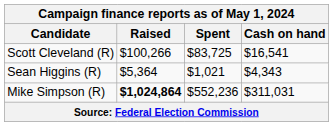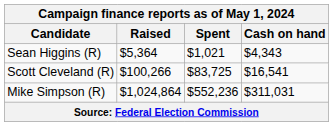 <table class="wikitable sortable">
 <tr>
 <th colspan=4>Campaign finance reports as of May 1, 2024</th>
 </tr>
 <tr style="text-align:center;">
 <th>Candidate</th>
 <th>Raised</th>
 <th>Spent</th>
 <th>Cash on hand</th>
 </tr>
 <tr>
+<td>Sean Higgins (R)</td>
+<td>$5,364</td>
+<td>$1,021</td>
+<td>$4,343</td>
+</tr>
+<tr>
 <td>Scott Cleveland (R)</td>
 <td>$100,266</td>
 <td>$83,725</td>
 <td>$16,541</td>
 </tr>
 <tr>
-<td>Sean Higgins (R)</td>
-<td>$5,364</td>
-<td>$1,021</td>
-<td>$4,343</td>
-</tr>
-<tr>
 <td>Mike Simpson (R)</td>
-<td><strong>$1,024,864</strong></td>
+<td>$1,024,864</td>
 <td>$552,236</td>
 <td>$311,031</td>
 </tr>
 <tr>
 <th colspan="4"><small>Source: <a href='#'>Federal Election Commission</a></small></th>
 </tr>
 </table>
